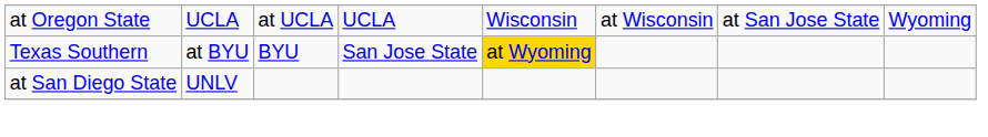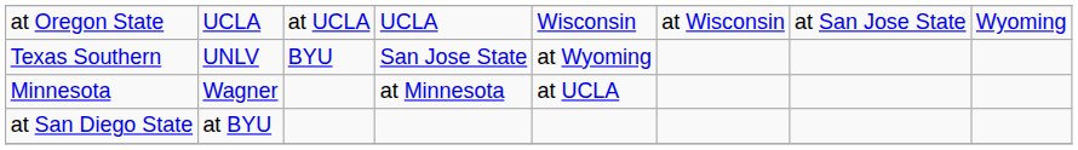 <table class="wikitable">
 <tr>
 </tr>
 <tr>
 <td>at <a href='#'>Oregon State</a></td>
 <td><a href='#'>UCLA</a></td>
 <td>at <a href='#'>UCLA</a></td>
 <td><a href='#'>UCLA</a></td>
 <td><a href='#'>Wisconsin</a></td>
 <td>at <a href='#'>Wisconsin</a></td>
 <td>at <a href='#'>San Jose State</a></td>
 <td><a href='#'>Wyoming</a></td>
 </tr>
 <tr>
 <td><a href='#'>Texas Southern</a></td>
-<td>at <a href='#'>BYU</a></td>
+<td><a href='#'>UNLV</a></td>
 <td><a href='#'>BYU</a></td>
 <td><a href='#'>San Jose State</a></td>
-<td style="background: gold;">at <a href='#'>Wyoming</a></td>
+<td>at <a href='#'>Wyoming</a></td>
+<td></td>
+<td></td>
+<td></td>
+</tr>
+<tr>
+<td><a href='#'>Minnesota</a></td>
+<td><a href='#'>Wagner</a></td>
+<td></td>
+<td>at <a href='#'>Minnesota</a></td>
+<td>at <a href='#'>UCLA</a></td>
 <td></td>
 <td></td>
 <td></td>
 </tr>
 <tr>
 <td>at <a href='#'>San Diego State</a></td>
-<td><a href='#'>UNLV</a></td>
+<td>at <a href='#'>BYU</a></td>
 <td></td>
 <td></td>
 <td></td>
 <td></td>
 <td></td>
 <td></td>
 </tr>
 <tr>
 </tr>
 </table>
